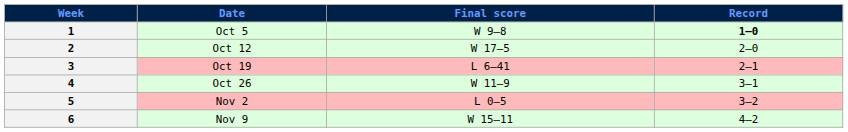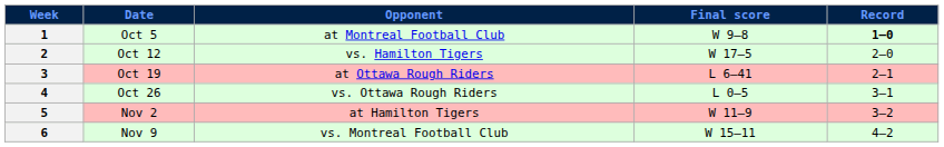 <table class="wikitable" width="80%">
 <tr align="center"  style="background:#002147;color:#6699FF;">
 <td><strong>Week</strong></td>
 <td><strong>Date</strong></td>
+<td><strong>Opponent</strong></td>
 <td><strong>Final score</strong></td>
 <td><strong>Record</strong></td>
 </tr>
 <tr align="center" bgcolor="#ddffdd">
 <th>1</th>
 <td>Oct 5</td>
+<td>at <a href='#'>Montreal Football Club</a></td>
 <td>W 9–8</td>
 <td><strong>1–0</strong></td>
 </tr>
 <tr align="center" bgcolor="#ddffdd">
 <th>2</th>
 <td>Oct 12</td>
+<td>vs. <a href='#'>Hamilton Tigers</a></td>
 <td>W 17–5</td>
 <td>2–0</td>
 </tr>
 <tr align="center" bgcolor="#ffbbbb">
 <th>3</th>
 <td>Oct 19</td>
+<td>at <a href='#'>Ottawa Rough Riders</a></td>
 <td>L 6–41</td>
 <td>2–1</td>
 </tr>
 <tr align="center" bgcolor="#ddffdd">
 <th>4</th>
 <td>Oct 26</td>
-<td>W 11–9</td>
+<td>vs. Ottawa Rough Riders</td>
+<td>L 0–5</td>
 <td>3–1</td>
 </tr>
 <tr align="center" bgcolor="#ffbbbb">
 <th>5</th>
 <td>Nov 2</td>
-<td>L 0–5</td>
+<td>at Hamilton Tigers</td>
+<td>W 11–9</td>
 <td>3–2</td>
 </tr>
 <tr align="center" bgcolor="#ddffdd">
 <th>6</th>
 <td>Nov 9</td>
+<td>vs. Montreal Football Club</td>
 <td>W 15–11</td>
 <td>4–2</td>
 </tr>
 </table>
